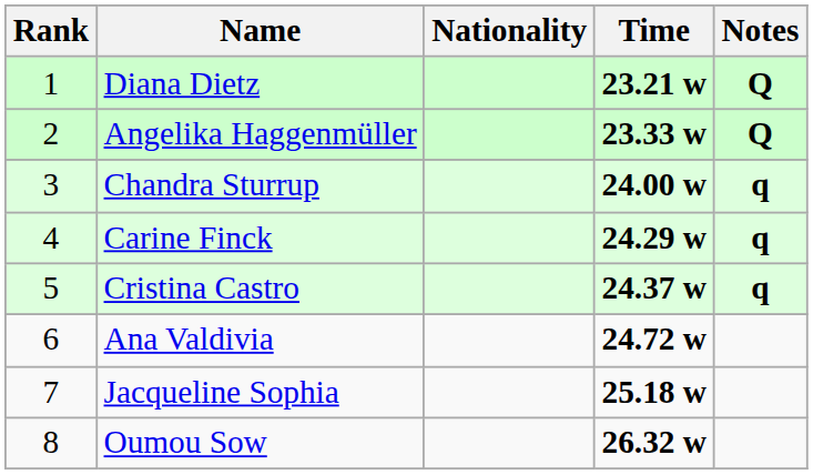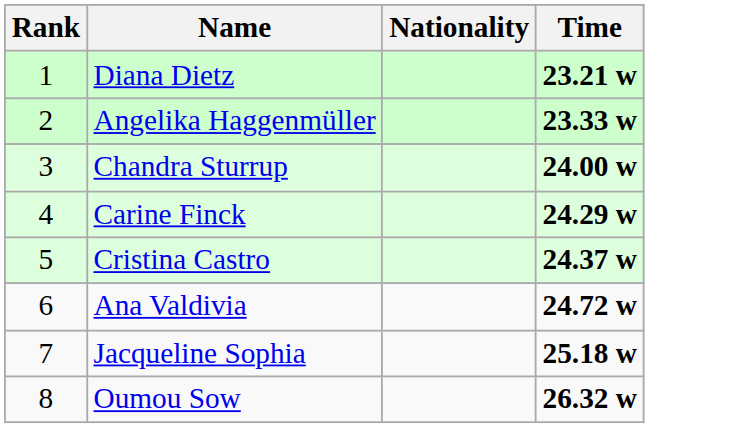 <table class="wikitable sortable" style="text-align:center">
 <tr>
 <th>Rank</th>
 <th>Name</th>
 <th>Nationality</th>
 <th>Time</th>
-<th>Notes</th>
 </tr>
 <tr bgcolor=ccffcc>
 <td>1</td>
 <td align=left><a href='#'>Diana Dietz</a></td>
 <td align=left></td>
 <td><strong>23.21</strong> <strong>w</strong></td>
-<td><strong>Q</strong></td>
 </tr>
 <tr bgcolor=ccffcc>
 <td>2</td>
 <td align=left><a href='#'>Angelika Haggenmüller</a></td>
 <td align=left></td>
 <td><strong>23.33</strong> <strong>w</strong></td>
-<td><strong>Q</strong></td>
 </tr>
 <tr bgcolor=ddffdd>
 <td>3</td>
 <td align=left><a href='#'>Chandra Sturrup</a></td>
 <td align=left></td>
 <td><strong>24.00</strong> <strong>w</strong></td>
-<td><strong>q</strong></td>
 </tr>
 <tr bgcolor=ddffdd>
 <td>4</td>
 <td align=left><a href='#'>Carine Finck</a></td>
 <td align=left></td>
 <td><strong>24.29</strong> <strong>w</strong></td>
-<td><strong>q</strong></td>
 </tr>
 <tr bgcolor=ddffdd>
 <td>5</td>
 <td align=left><a href='#'>Cristina Castro</a></td>
 <td align=left></td>
 <td><strong>24.37</strong> <strong>w</strong></td>
-<td><strong>q</strong></td>
 </tr>
 <tr>
 <td>6</td>
 <td align=left><a href='#'>Ana Valdivia</a></td>
 <td align=left></td>
 <td><strong>24.72</strong> <strong>w</strong></td>
-<td></td>
 </tr>
 <tr>
 <td>7</td>
 <td align=left><a href='#'>Jacqueline Sophia</a></td>
 <td align=left></td>
 <td><strong>25.18</strong> <strong>w</strong></td>
-<td></td>
 </tr>
 <tr>
 <td>8</td>
 <td align=left><a href='#'>Oumou Sow</a></td>
 <td align=left></td>
 <td><strong>26.32</strong> <strong>w</strong></td>
-<td></td>
 </tr>
 </table>
